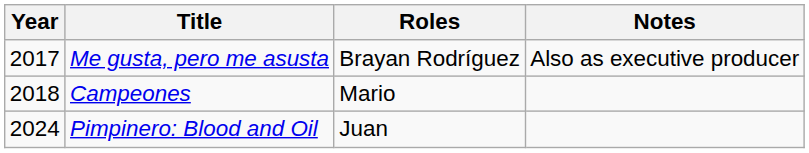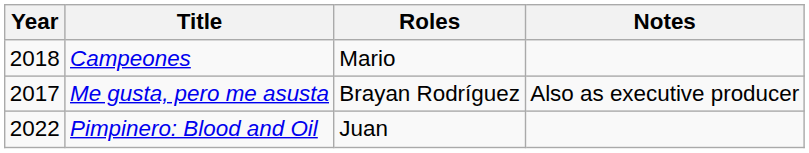 <table class="wikitable">
 <tr>
 <th>Year</th>
 <th>Title</th>
 <th>Roles</th>
 <th>Notes</th>
 </tr>
 <tr>
+<td>2018</td>
+<td><em><a href='#'>Campeones</a></em></td>
+<td>Mario</td>
+<td></td>
+</tr>
+<tr>
 <td>2017</td>
 <td><em><a href='#'>Me gusta, pero me asusta</a></em></td>
 <td>Brayan Rodríguez</td>
 <td>Also as executive producer</td>
 </tr>
 <tr>
-<td>2018</td>
-<td><em><a href='#'>Campeones</a></em></td>
-<td>Mario</td>
-<td></td>
-</tr>
-<tr>
-<td>2024</td>
+<td>2022</td>
 <td><em><a href='#'>Pimpinero: Blood and Oil</a></em></td>
 <td>Juan</td>
 <td></td>
 </tr>
 </table>
